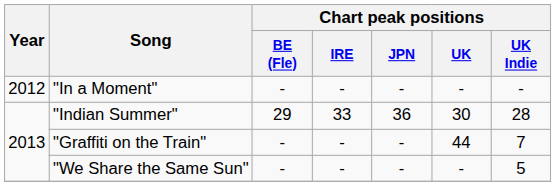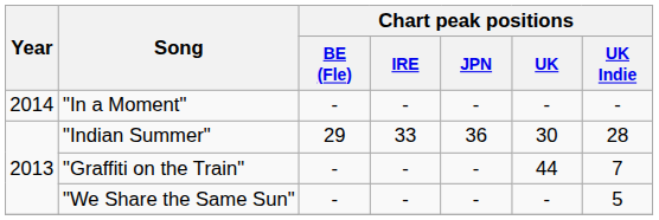 <table class="wikitable">
 <tr>
 <th rowspan="2">Year</th>
 <th rowspan="2">Song</th>
 <th colspan="6">Chart peak positions</th>
 </tr>
 <tr>
 <th width="50"><small><a href='#'>BE</a> <a href='#'>(Fle)</a></small><br></th>
 <th width="50"><small><a href='#'>IRE</a></small><br></th>
 <th width="50"><small><a href='#'>JPN</a></small><br></th>
 <th width="50"><small><a href='#'>UK</a></small><br></th>
 <th width="50"><small><a href='#'>UK Indie</a></small><br></th>
 </tr>
 <tr>
-<td rowspan="1">2012</td>
+<td rowspan="1">2014</td>
 <td>"In a Moment"</td>
 <td align="center">-</td>
 <td align="center">-</td>
 <td align="center">-</td>
 <td align="center">-</td>
 <td align="center">-</td>
 </tr>
 <tr>
 <td rowspan="3">2013</td>
 <td>"Indian Summer"</td>
 <td align="center">29</td>
 <td align="center">33</td>
 <td align="center">36</td>
 <td align="center">30</td>
 <td align="center">28</td>
 </tr>
 <tr>
 <td>"Graffiti on the Train"</td>
 <td align="center">-</td>
 <td align="center">-</td>
 <td align="center">-</td>
 <td align="center">44</td>
 <td align="center">7</td>
 </tr>
 <tr>
 <td>"We Share the Same Sun"</td>
 <td align="center">-</td>
 <td align="center">-</td>
 <td align="center">-</td>
 <td align="center">-</td>
 <td align="center">5</td>
 </tr>
 <tr>
 </tr>
 </table>
